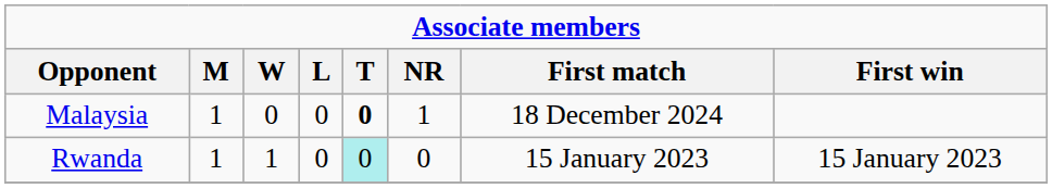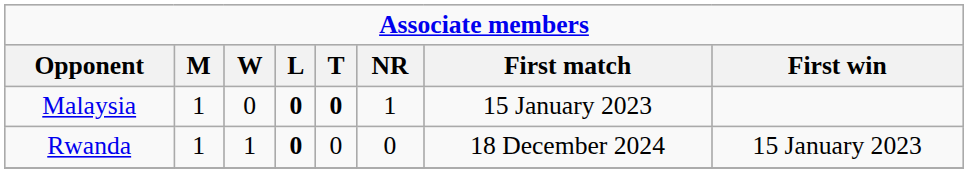 <table class="wikitable" style="text-align: center; width: 600px">
 <tr>
 <td colspan="30" style="text-align: center;"><strong><a href='#'>Associate members</a></strong></td>
 </tr>
 <tr>
 <th>Opponent</th>
 <th>M</th>
 <th>W</th>
 <th>L</th>
 <th>T</th>
 <th>NR</th>
 <th>First match</th>
 <th>First win</th>
 </tr>
 <tr>
 <td> <a href='#'>Malaysia</a></td>
 <td>1</td>
 <td>0</td>
-<td>0</td>
+<td><strong>0</strong></td>
 <td><strong>0</strong></td>
 <td>1</td>
-<td>18 December 2024</td>
+<td>15 January 2023</td>
 <td></td>
 </tr>
 <tr>
 <td> <a href='#'>Rwanda</a></td>
 <td>1</td>
 <td>1</td>
+<td><strong>0</strong></td>
 <td>0</td>
-<td style="background: paleturquoise;">0</td>
 <td>0</td>
-<td>15 January 2023</td>
+<td>18 December 2024</td>
 <td>15 January 2023</td>
 </tr>
 <tr>
 </tr>
 </table>
